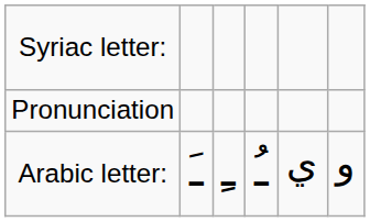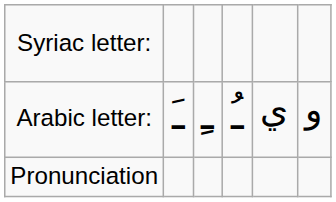 <table class="wikitable"  style="text-align:center;" class="wikitable">
 <tr>
 <td>Syriac letter:</td>
 <td style="height:40px; font-size:150%; vertical-align:top;"><big></big></td>
 <td style="height:40px; font-size:150%; vertical-align:top;"><big></big></td>
 <td style="height:40px; font-size:150%; vertical-align:top;"><big></big></td>
 <td style="height:40px; font-size:150%; vertical-align:top;"><big></big></td>
 <td style="height:40px; font-size:150%; vertical-align:top;"><big></big></td>
 </tr>
 <tr>
+<td>Arabic letter:</td>
+<td style="height:40px; font-size:150%; vertical-align:top;"><big>ـَ</big></td>
+<td style="height:40px; font-size:150%; vertical-align:top;"><big>ـِ</big></td>
+<td style="height:40px; font-size:150%; vertical-align:top;"><big>ـُ</big></td>
+<td style="height:40px; font-size:150%; vertical-align:top;">ي</td>
+<td style="height:40px; font-size:150%; vertical-align:top;">و</td>
+</tr>
+<tr>
 <td>Pronunciation</td>
 <td></td>
 <td></td>
 <td></td>
 <td></td>
 <td></td>
 </tr>
-<tr>
-<td>Arabic letter:</td>
-<td style="height:40px; font-size:150%; vertical-align:top;"><big>ـَ</big></td>
-<td style="height:40px; font-size:150%; vertical-align:top;"><big>ـِ</big></td>
-<td style="height:40px; font-size:150%; vertical-align:top;"><big>ـُ</big></td>
-<td style="height:40px; font-size:150%; vertical-align:top;">ي</td>
-<td style="height:40px; font-size:150%; vertical-align:top;">و</td>
-</tr>
 </table>
